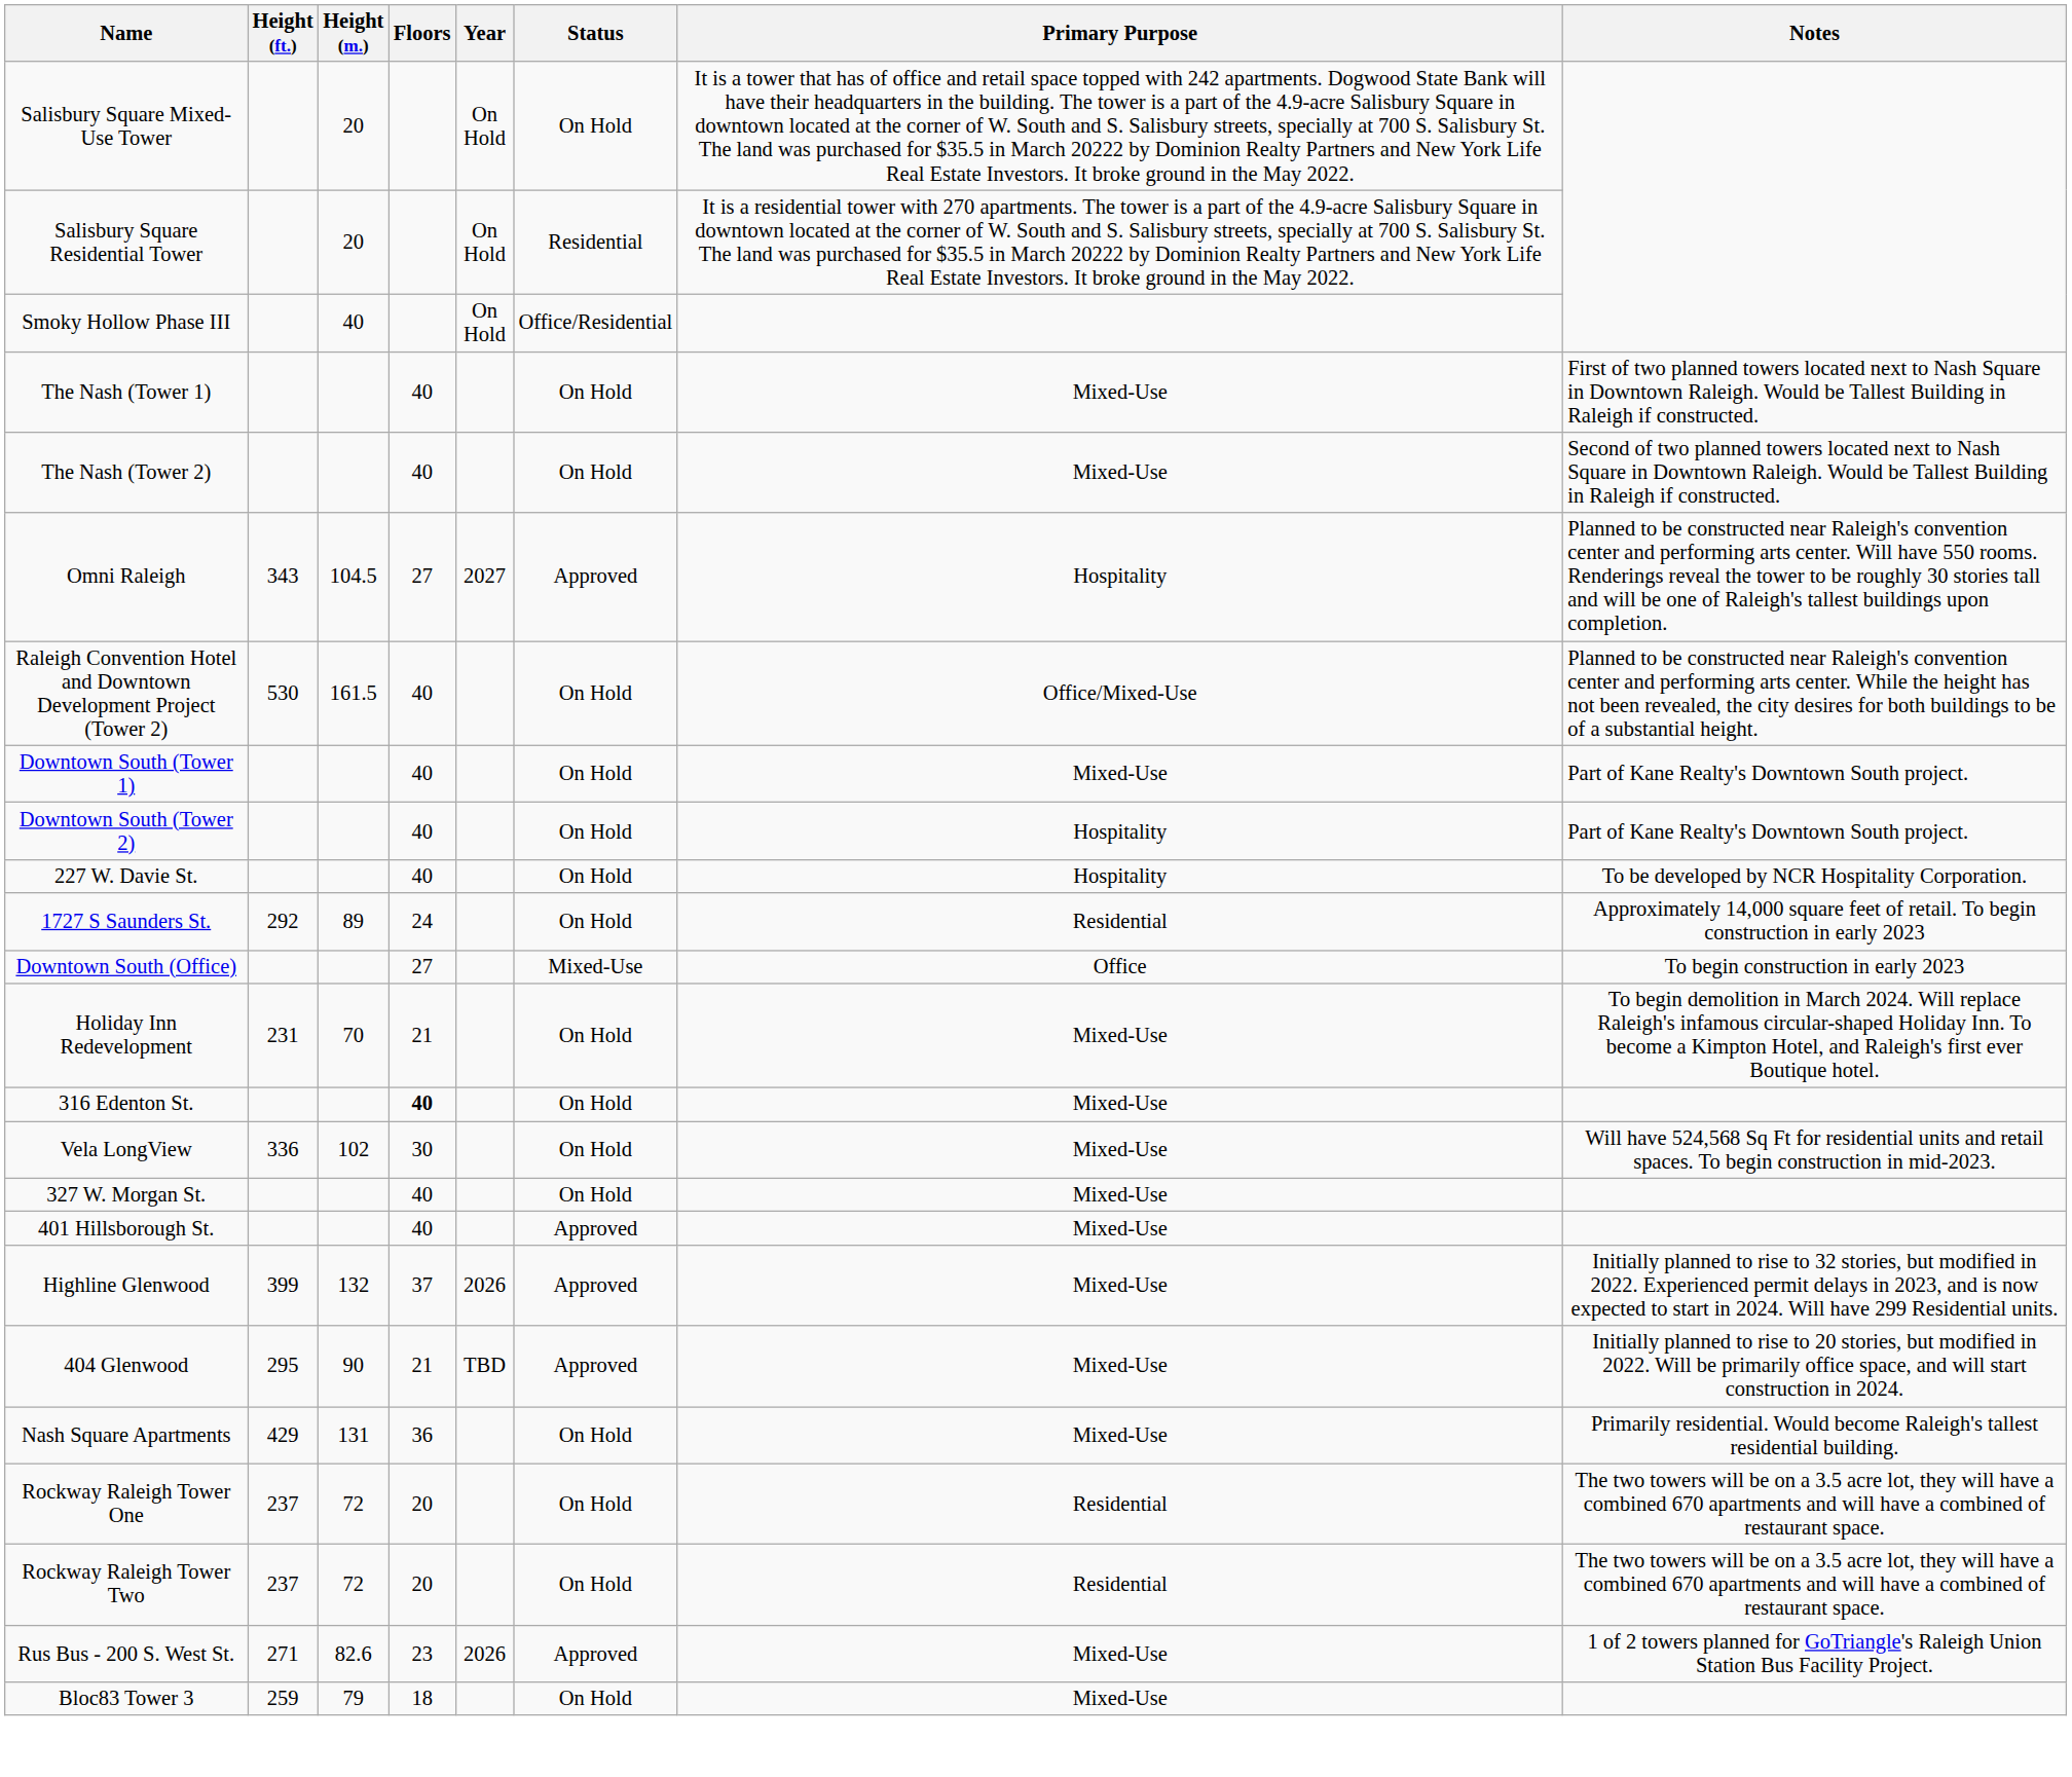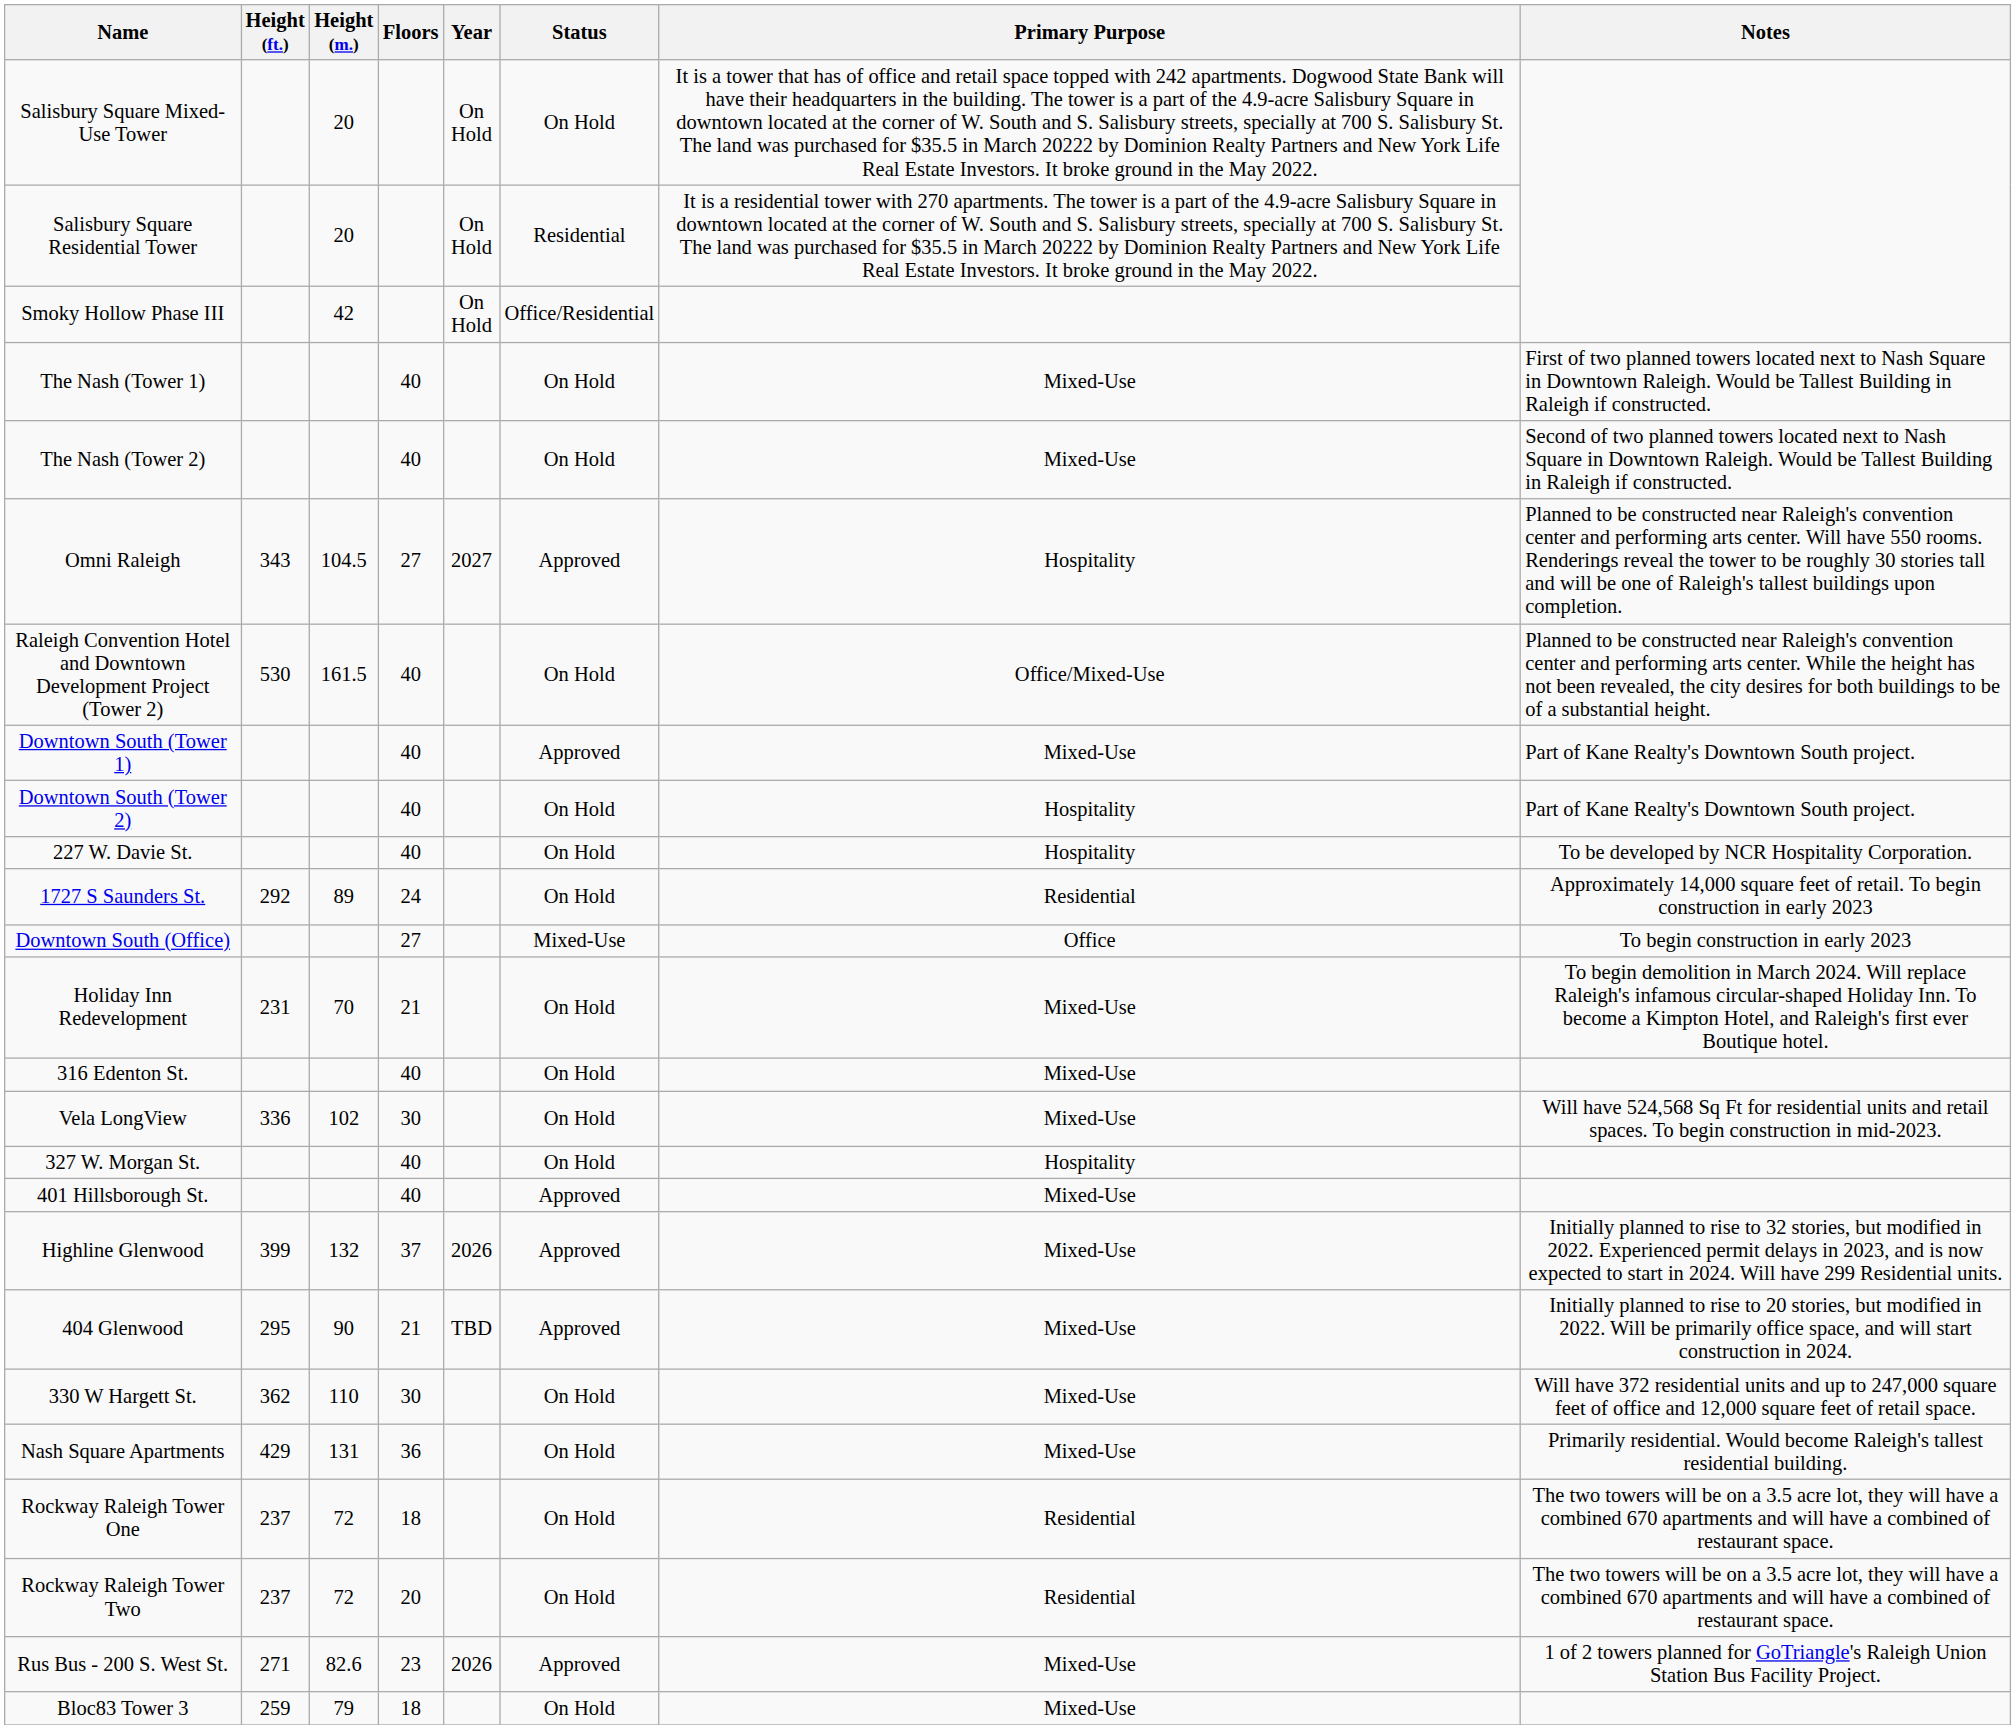 <table class="wikitable sortable">
 <tr>
 <th>Name</th>
 <th>Height<br><small>(<a href='#'>ft.</a>)</small></th>
 <th>Height<br><small>(<a href='#'>m.</a>)</small></th>
 <th>Floors</th>
 <th>Year</th>
 <th>Status</th>
 <th>Primary Purpose</th>
 <th class="unsortable">Notes</th>
 </tr>
 <tr>
 <td style="text-align:center;">Salisbury Square Mixed-Use Tower</td>
 <td></td>
 <td style="text-align:center;">20</td>
 <td style="text-align:center;"></td>
 <td style="text-align:center;">On Hold</td>
 <td style="text-align:center;">On Hold</td>
 <td style="text-align:center;">It is a tower that has  of office and retail space topped with 242 apartments.  Dogwood State Bank will have their headquarters in the building. The tower is a part of the 4.9-acre Salisbury Square in downtown located at the corner of W. South and S. Salisbury streets, specially at 700 S. Salisbury St. The land was purchased for $35.5 in March 20222 by Dominion Realty Partners and New York Life Real Estate Investors. It broke ground in the May 2022.</td>
 </tr>
 <tr>
 <td style="text-align:center;">Salisbury Square Residential Tower</td>
 <td></td>
 <td style="text-align:center;">20</td>
 <td style="text-align:center;"></td>
 <td style="text-align:center;">On Hold</td>
 <td style="text-align:center;">Residential</td>
 <td style="text-align:center;">It is a residential tower with 270 apartments.  The tower is a part of the 4.9-acre Salisbury Square in downtown located at the corner of W. South and S. Salisbury streets, specially at 700 S. Salisbury St. The land was purchased for $35.5 in March 20222 by Dominion Realty Partners and New York Life Real Estate Investors. It broke ground in the May 2022.</td>
 </tr>
 <tr>
 <td style="text-align:center;">Smoky Hollow Phase III</td>
 <td></td>
-<td style="text-align:center;">40</td>
+<td style="text-align:center;">42</td>
 <td style="text-align:center;"></td>
 <td style="text-align:center;">On Hold</td>
 <td style="text-align:center;">Office/Residential</td>
 <td style="text-align:center;"></td>
 </tr>
 <tr>
 <td style="text-align:center;">The Nash (Tower 1)</td>
 <td></td>
 <td></td>
 <td style="text-align:center;">40</td>
 <td></td>
 <td style="text-align:center;">On Hold</td>
 <td style="text-align:center;">Mixed-Use</td>
 <td>First of two planned towers located next to Nash Square in Downtown Raleigh. Would be Tallest Building in Raleigh if constructed.</td>
 </tr>
 <tr>
 <td style="text-align:center;">The Nash (Tower 2)</td>
 <td></td>
 <td></td>
 <td style="text-align:center;">40</td>
 <td></td>
 <td style="text-align:center;">On Hold</td>
 <td style="text-align:center;">Mixed-Use</td>
 <td>Second of two planned towers located next to Nash Square in Downtown Raleigh. Would be Tallest Building in Raleigh if constructed.</td>
 </tr>
 <tr>
 <td style="text-align:center;">Omni Raleigh</td>
 <td style="text-align:center;">343</td>
 <td style="text-align:center;">104.5</td>
 <td style="text-align:center;">27</td>
 <td style="text-align:center;">2027</td>
 <td style="text-align:center;">Approved</td>
 <td style="text-align:center;">Hospitality</td>
 <td>Planned to be constructed near Raleigh's convention center and performing arts center. Will have 550 rooms. Renderings reveal the tower to be roughly 30 stories tall and will be one of Raleigh's tallest buildings upon completion.</td>
 </tr>
 <tr>
 <td style="text-align:center;">Raleigh Convention Hotel and Downtown Development Project (Tower 2)</td>
 <td style="text-align:center;">530</td>
 <td style="text-align:center;">161.5</td>
 <td style="text-align:center;">40</td>
 <td style="text-align:center;"></td>
 <td style="text-align:center;">On Hold</td>
 <td style="text-align:center;">Office/Mixed-Use</td>
 <td>Planned to be constructed near Raleigh's convention center and performing arts center. While the height has not been revealed, the city desires for both buildings to be of a substantial height.</td>
 </tr>
 <tr>
 <td style="text-align:center;"><a href='#'>Downtown South (Tower 1)</a></td>
 <td></td>
 <td></td>
 <td style="text-align:center;">40</td>
 <td></td>
-<td style="text-align:center;">On Hold</td>
+<td style="text-align:center;">Approved</td>
 <td style="text-align: center;">Mixed-Use</td>
 <td>Part of Kane Realty's Downtown South project.</td>
 </tr>
 <tr>
 <td style="text-align:center;"><a href='#'>Downtown South (Tower 2)</a></td>
 <td></td>
 <td></td>
 <td style="text-align:center;">40</td>
 <td></td>
 <td style="text-align:center;">On Hold</td>
 <td style="text-align:center;">Hospitality</td>
 <td>Part of Kane Realty's Downtown South project.</td>
 </tr>
 <tr>
 <td style="text-align:center;">227 W. Davie St.</td>
 <td></td>
 <td></td>
 <td style="text-align:center;">40</td>
 <td style="text-align:center;"></td>
 <td style="text-align:center;">On Hold</td>
 <td style="text-align:center;">Hospitality</td>
 <td style="text-align:center;">To be developed by NCR Hospitality Corporation.</td>
 </tr>
 <tr>
 <td style="text-align:center;"><a href='#'>1727 S Saunders St.</a></td>
 <td style="text-align:center;">292</td>
 <td style="text-align:center;">89</td>
 <td style="text-align:center;">24</td>
 <td style="text-align:center;"></td>
 <td style="text-align:center;">On Hold</td>
 <td style="text-align:center;">Residential</td>
 <td style="text-align:center;">Approximately 14,000 square feet of retail. To begin construction in early 2023</td>
 </tr>
 <tr>
 <td style="text-align:center;"><a href='#'>Downtown South (Office)</a></td>
 <td></td>
 <td></td>
 <td style="text-align:center;">27</td>
 <td style="text-align:center;"></td>
 <td style="text-align:center;">Mixed-Use</td>
 <td style="text-align:center;">Office</td>
 <td style="text-align:center;">To begin construction in early 2023</td>
 </tr>
 <tr>
 <td style="text-align:center;">Holiday Inn Redevelopment</td>
 <td style="text-align:center;">231</td>
 <td style="text-align:center;">70</td>
 <td style="text-align:center;">21</td>
 <td style="text-align:center;"></td>
 <td style="text-align:center;">On Hold</td>
 <td style="text-align:center;">Mixed-Use</td>
 <td style="text-align:center;">To begin demolition in March 2024. Will replace Raleigh's infamous circular-shaped Holiday Inn. To become a Kimpton Hotel, and Raleigh's first ever Boutique hotel.</td>
 </tr>
 <tr>
 <td style="text-align:center;">316 Edenton St.</td>
 <td></td>
 <td></td>
-<td style="text-align:center;"><strong>40</strong></td>
+<td style="text-align:center;">40</td>
 <td style="text-align:center;"></td>
 <td style="text-align:center;">On Hold</td>
 <td style="text-align:center;">Mixed-Use</td>
 <td style="text-align:center;"></td>
 </tr>
 <tr>
 <td style="text-align:center;">Vela LongView</td>
 <td style="text-align:center;">336</td>
 <td style="text-align:center;">102</td>
 <td style="text-align:center;">30</td>
 <td style="text-align:center;"></td>
 <td style="text-align:center;">On Hold</td>
 <td style="text-align:center;">Mixed-Use</td>
 <td style="text-align:center;">Will have 524,568 Sq Ft for residential units and retail spaces. To begin construction in mid-2023.</td>
 </tr>
 <tr>
 <td style="text-align:center;">327 W. Morgan St.</td>
 <td></td>
 <td></td>
 <td style="text-align:center;">40</td>
 <td style="text-align:center;"></td>
 <td style="text-align:center;">On Hold</td>
-<td style="text-align:center;">Mixed-Use</td>
+<td style="text-align:center;">Hospitality</td>
 <td style="text-align:center;"></td>
 </tr>
 <tr>
 <td style="text-align:center;">401 Hillsborough St.</td>
 <td></td>
 <td></td>
 <td style="text-align:center;">40</td>
 <td style="text-align:center;"></td>
 <td style="text-align:center;">Approved</td>
 <td style="text-align:center;">Mixed-Use</td>
 <td style="text-align:center;"></td>
 </tr>
 <tr>
 <td style="text-align:center;">Highline Glenwood</td>
 <td style="text-align:center;">399</td>
 <td style="text-align:center;">132</td>
 <td style="text-align:center;">37</td>
 <td style="text-align:center;">2026</td>
 <td style="text-align:center;">Approved</td>
 <td style="text-align:center;">Mixed-Use</td>
 <td style="text-align:center;">Initially planned to rise to 32 stories, but modified in 2022. Experienced permit delays in 2023, and is now expected to start in 2024. Will have 299 Residential units.</td>
 </tr>
 <tr>
 <td style="text-align:center;">404 Glenwood</td>
 <td style="text-align:center;">295</td>
 <td style="text-align:center;">90</td>
 <td style="text-align:center;">21</td>
 <td style="text-align:center;">TBD</td>
 <td style="text-align:center;">Approved</td>
 <td style="text-align:center;">Mixed-Use</td>
 <td style="text-align:center;">Initially planned to rise to 20 stories, but modified in 2022. Will be primarily office space, and will start construction in 2024.</td>
 </tr>
 <tr>
+<td style="text-align:center;">330 W Hargett St.</td>
+<td style="text-align:center;">362</td>
+<td style="text-align:center;">110</td>
+<td style="text-align:center;">30</td>
+<td style="text-align:center;"></td>
+<td style="text-align:center;">On Hold</td>
+<td style="text-align:center;">Mixed-Use</td>
+<td style="text-align:center;">Will have 372 residential units and up to 247,000 square feet of office and 12,000 square feet of retail space.</td>
+</tr>
+<tr>
 <td style="text-align:center;">Nash Square Apartments</td>
 <td style="text-align:center;">429</td>
 <td style="text-align:center;">131</td>
 <td style="text-align:center;">36</td>
 <td></td>
 <td style="text-align:center;">On Hold</td>
 <td style="text-align:center;">Mixed-Use</td>
 <td style="text-align:center;">Primarily residential. Would become Raleigh's tallest residential building.</td>
 </tr>
 <tr>
 <td style="text-align:center;">Rockway Raleigh Tower One</td>
 <td style="text-align:center;">237</td>
 <td style="text-align:center;">72</td>
-<td style="text-align:center;">20</td>
+<td style="text-align:center;">18</td>
 <td style="text-align:center;"></td>
 <td style="text-align:center;">On Hold</td>
 <td style="text-align:center;">Residential</td>
 <td style="text-align:center;">The two towers will be on a 3.5 acre lot, they will have a combined 670 apartments and will have a combined  of restaurant space.</td>
 </tr>
 <tr>
 <td style="text-align:center;">Rockway Raleigh Tower Two</td>
 <td style="text-align:center;">237</td>
 <td style="text-align:center;">72</td>
 <td style="text-align:center;">20</td>
 <td style="text-align:center;"></td>
 <td style="text-align:center;">On Hold</td>
 <td style="text-align:center;">Residential</td>
 <td style="text-align:center;">The two towers will be on a 3.5 acre lot, they will have a combined 670 apartments and will have a combined  of restaurant space.</td>
 </tr>
 <tr>
 <td style="text-align: center;">Rus Bus - 200 S. West St.</td>
 <td style="text-align: center;">271</td>
 <td style="text-align: center;">82.6</td>
 <td style="text-align: center;">23</td>
 <td style="text-align: center;">2026</td>
 <td style="text-align: center;">Approved</td>
 <td style="text-align: center;">Mixed-Use</td>
 <td style="text-align: center;">1 of 2 towers planned for <a href='#'>GoTriangle</a>'s Raleigh Union Station Bus Facility Project.</td>
 </tr>
 <tr>
 <td style="text-align:center;">Bloc83 Tower 3</td>
 <td style="text-align:center;">259</td>
 <td style="text-align:center;">79</td>
 <td style="text-align:center;">18</td>
 <td style="text-align:center;"></td>
 <td style="text-align:center;">On Hold</td>
 <td style="text-align:center;">Mixed-Use</td>
 <td style="text-align:center;"></td>
 </tr>
 </table>
